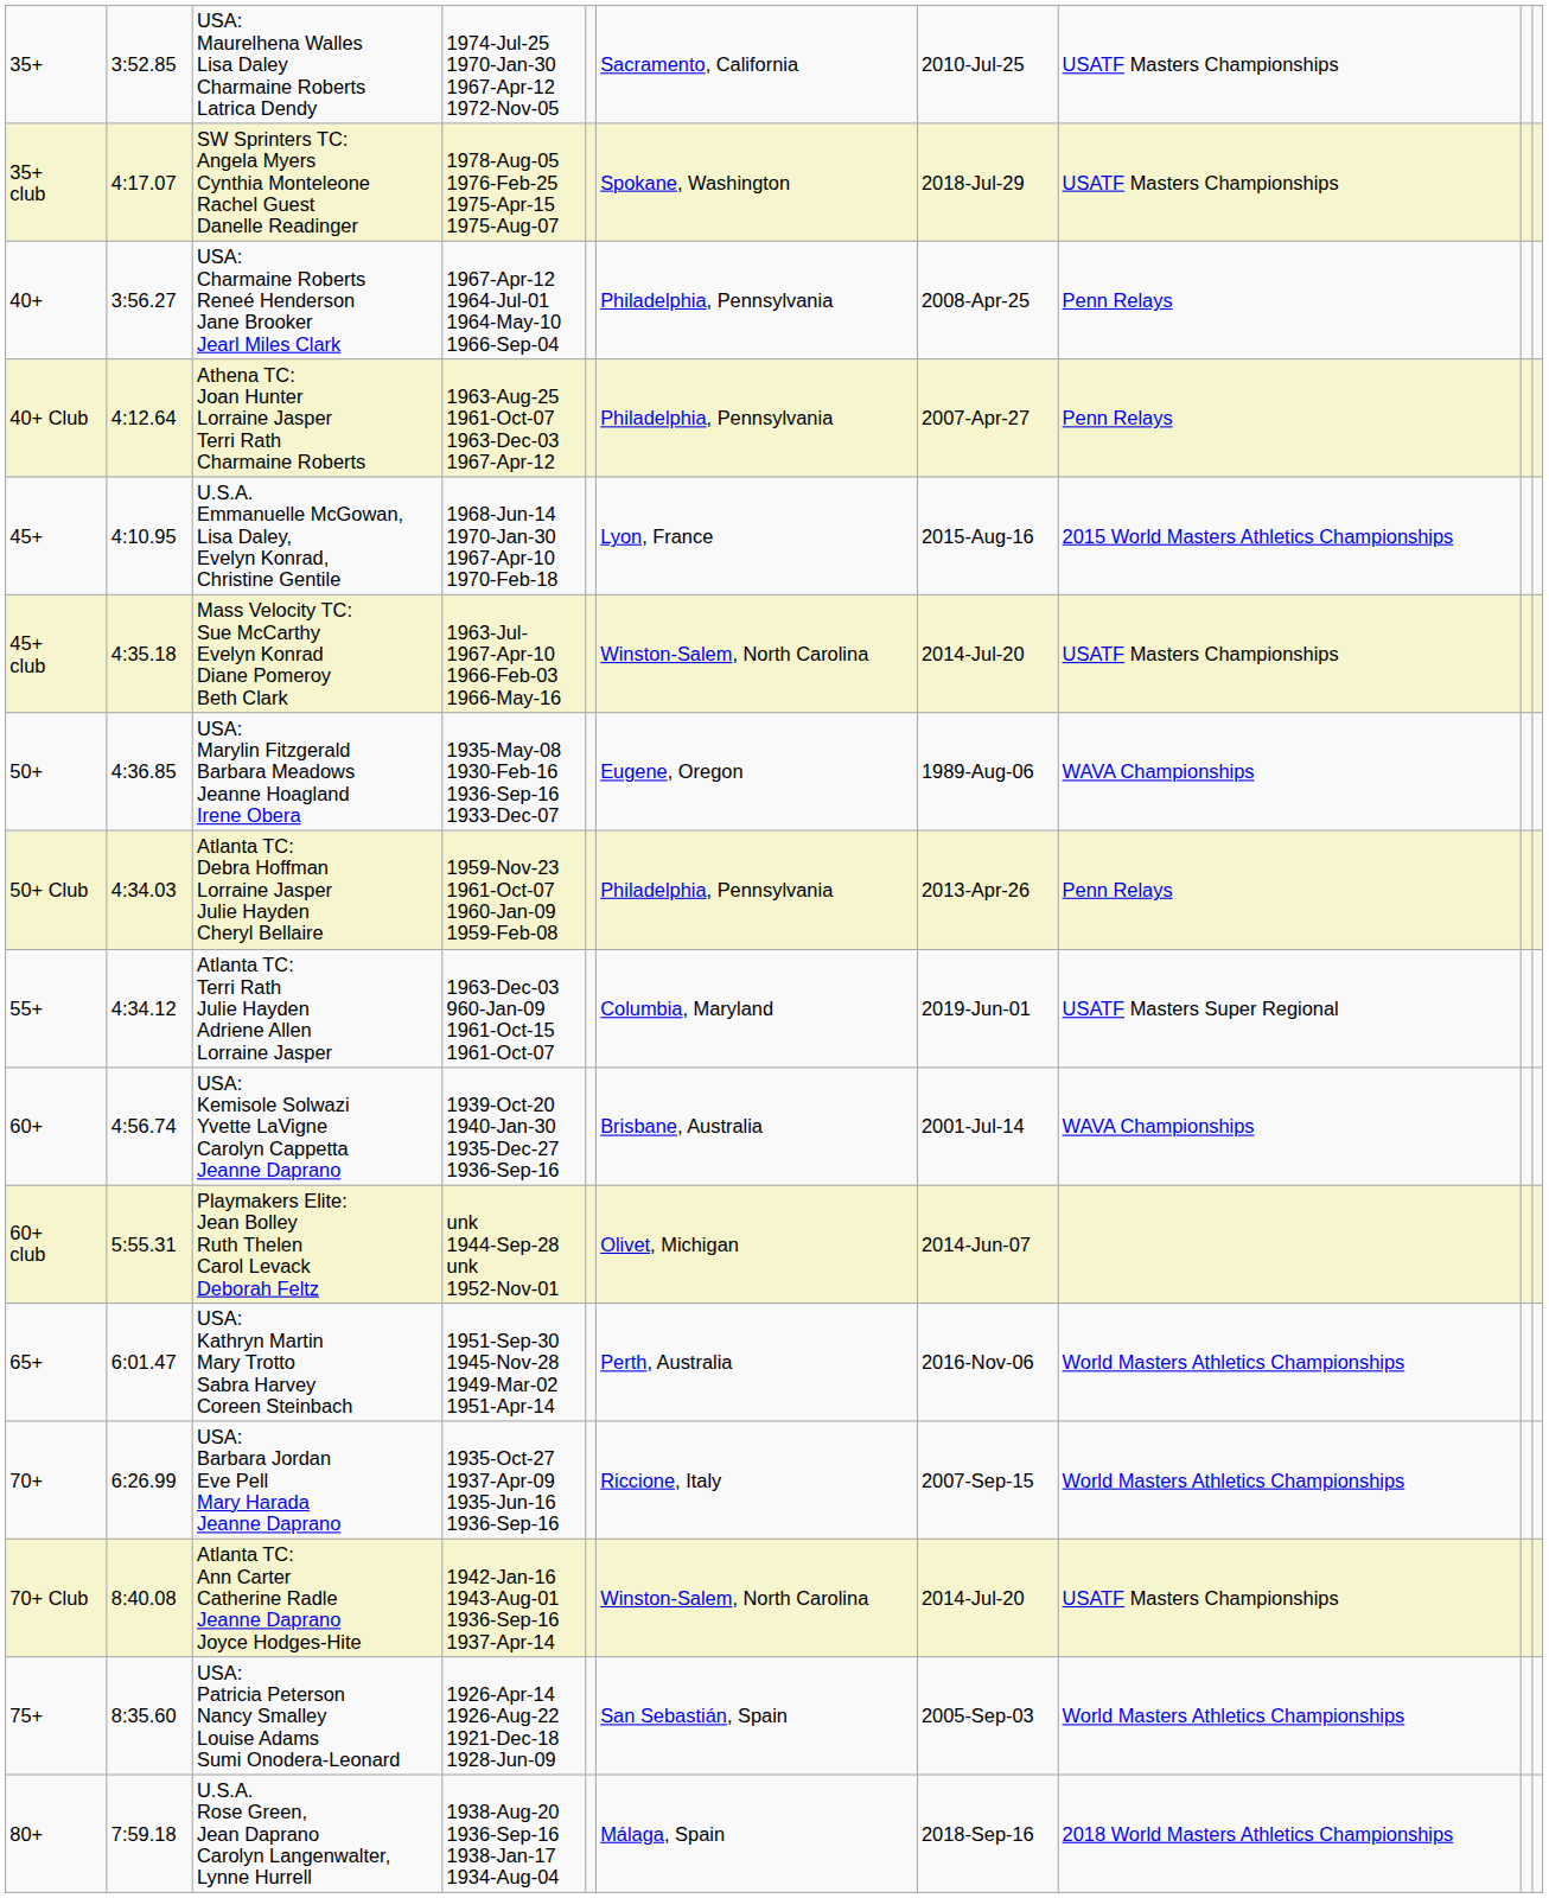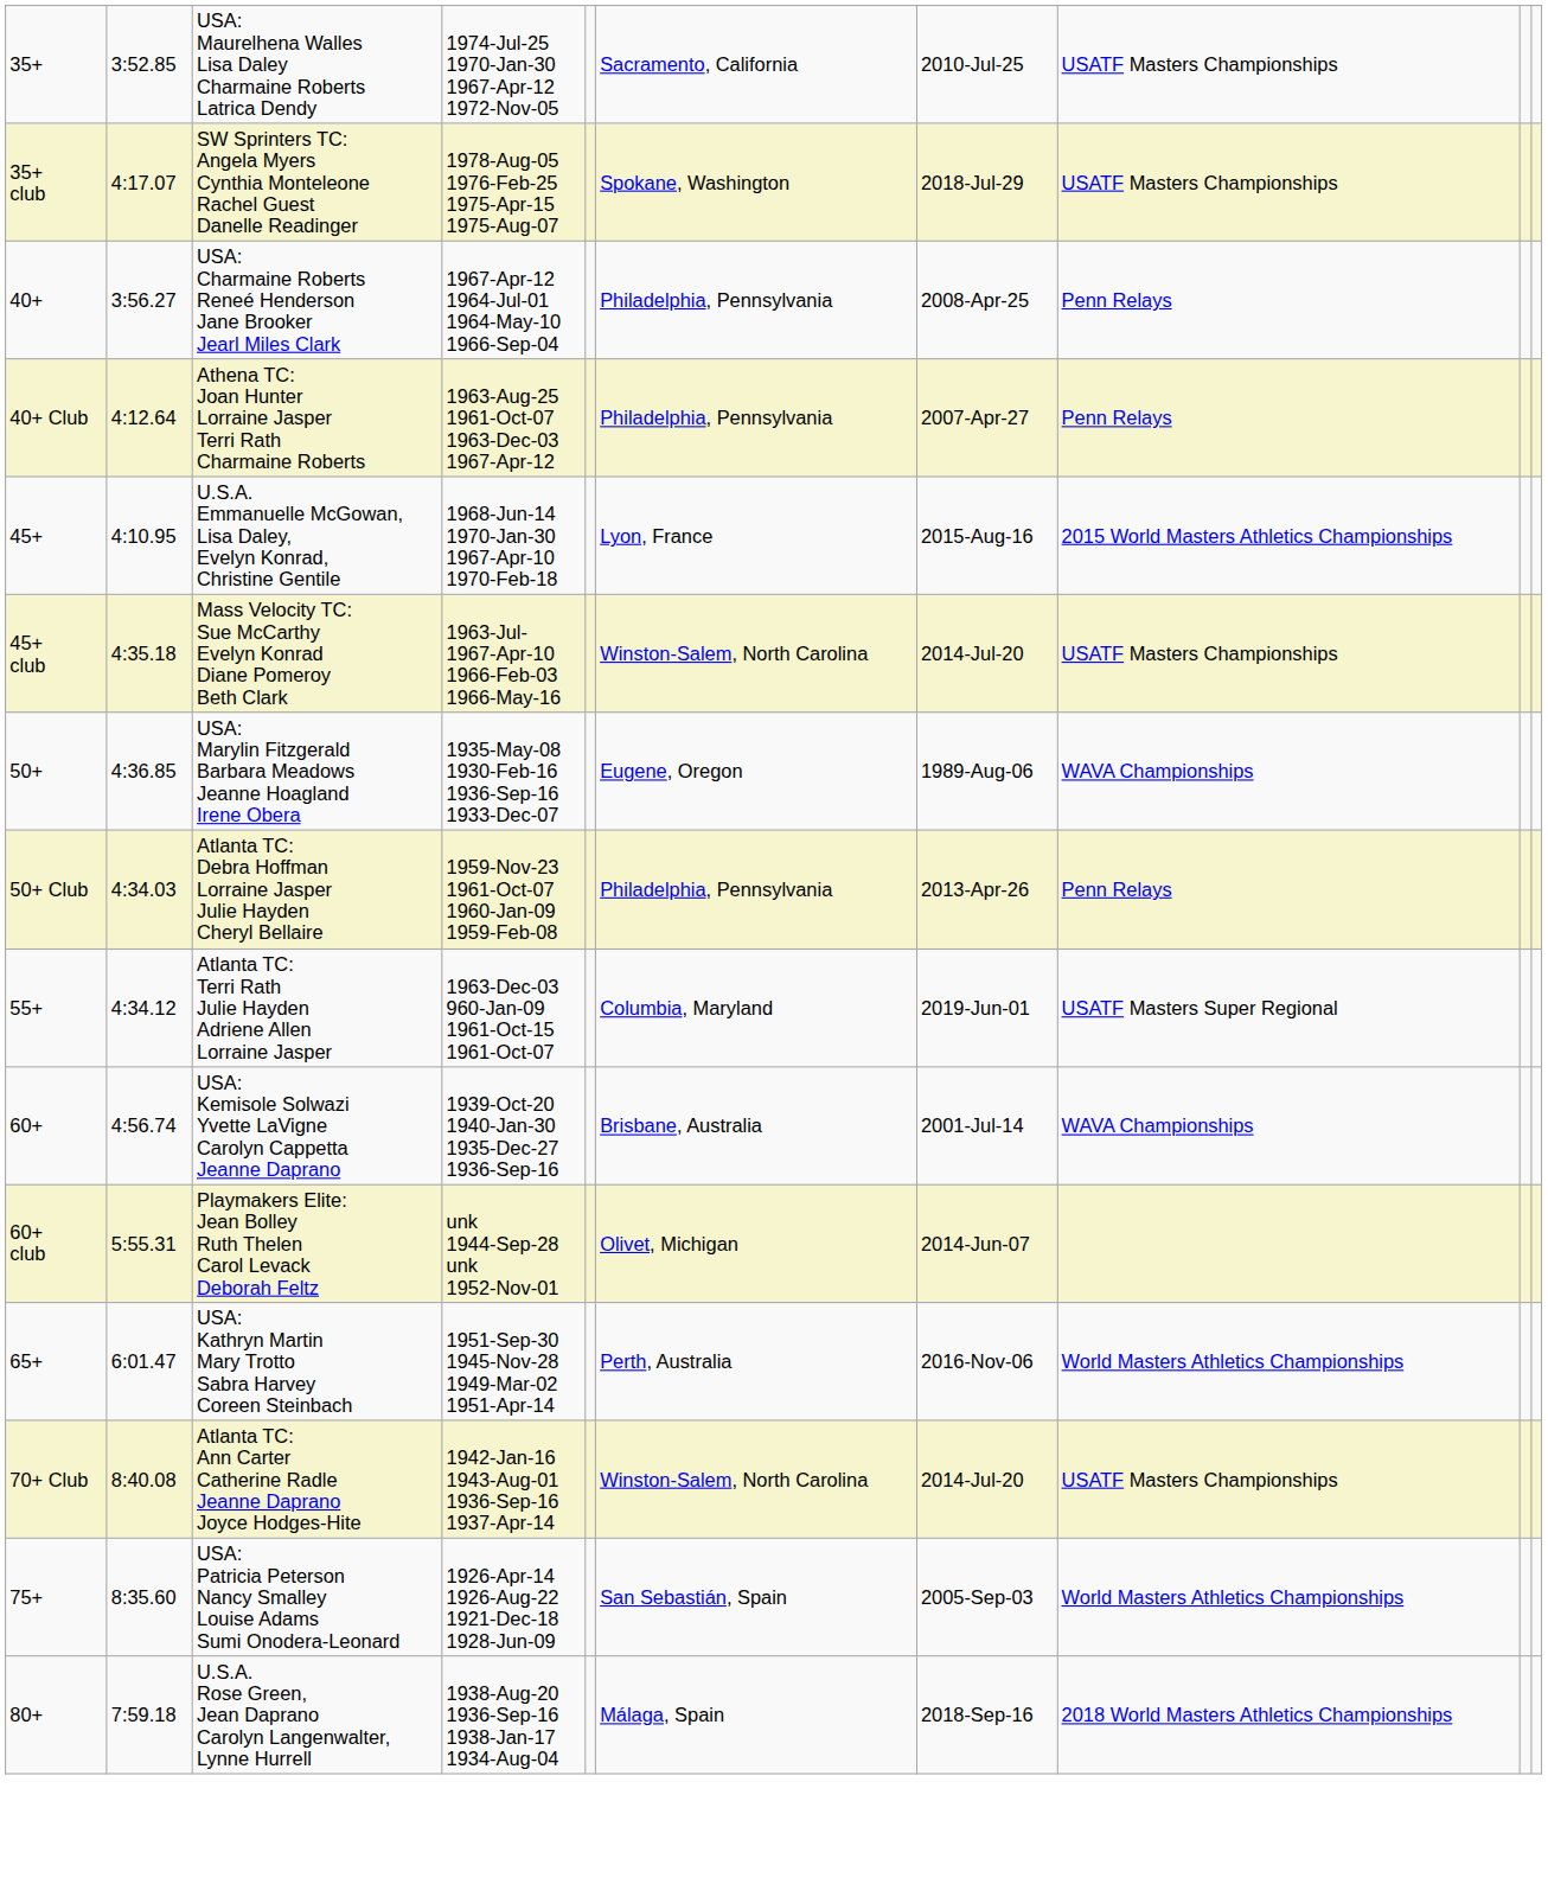 <table class="wikitable" style="font-size:95%; width: 95%">
 <tr>
 <td>35+</td>
 <td>3:52.85</td>
 <td>USA:<br>Maurelhena Walles<br>Lisa Daley<br>Charmaine Roberts<br>Latrica Dendy</td>
 <td><br>1974-Jul-25<br>1970-Jan-30<br>1967-Apr-12<br>1972-Nov-05</td>
 <td></td>
 <td><a href='#'>Sacramento</a>, California</td>
 <td>2010-Jul-25</td>
 <td><a href='#'>USATF</a> Masters Championships</td>
 <td></td>
 <td></td>
 </tr>
 <tr style="background:#f6F5CE;">
 <td>35+<br>club</td>
 <td>4:17.07</td>
 <td>SW Sprinters TC:<br>Angela Myers<br>Cynthia Monteleone<br>Rachel Guest<br>Danelle Readinger</td>
 <td><br>1978-Aug-05<br>1976-Feb-25<br>1975-Apr-15<br>1975-Aug-07</td>
 <td></td>
 <td><a href='#'>Spokane</a>, Washington</td>
 <td>2018-Jul-29</td>
 <td><a href='#'>USATF</a> Masters Championships</td>
 <td></td>
 <td></td>
 </tr>
 <tr>
 <td>40+</td>
 <td>3:56.27</td>
 <td>USA:<br>Charmaine Roberts<br>Reneé Henderson<br>Jane Brooker<br><a href='#'>Jearl Miles Clark</a></td>
 <td><br>1967-Apr-12<br>1964-Jul-01<br>1964-May-10<br>1966-Sep-04</td>
 <td></td>
 <td><a href='#'>Philadelphia</a>, Pennsylvania</td>
 <td>2008-Apr-25</td>
 <td><a href='#'>Penn Relays</a></td>
 <td></td>
 <td></td>
 </tr>
 <tr style="background:#f6F5CE;">
 <td>40+ Club</td>
 <td>4:12.64</td>
 <td>Athena TC:<br>Joan Hunter<br>Lorraine Jasper<br>Terri Rath<br>Charmaine Roberts</td>
 <td><br>1963-Aug-25<br>1961-Oct-07<br>1963-Dec-03<br>1967-Apr-12</td>
 <td></td>
 <td><a href='#'>Philadelphia</a>, Pennsylvania</td>
 <td>2007-Apr-27</td>
 <td><a href='#'>Penn Relays</a></td>
 <td></td>
 <td></td>
 </tr>
 <tr>
 <td>45+</td>
 <td>4:10.95</td>
 <td>U.S.A.<br>Emmanuelle McGowan,<br> Lisa Daley,<br> Evelyn Konrad,<br> Christine Gentile</td>
 <td><br>1968-Jun-14<br>1970-Jan-30<br>1967-Apr-10<br>1970-Feb-18</td>
 <td></td>
 <td><a href='#'>Lyon</a>, France</td>
 <td>2015-Aug-16</td>
 <td><a href='#'>2015 World Masters Athletics Championships</a></td>
 <td></td>
 <td></td>
 </tr>
 <tr style="background:#f6F5CE;">
 <td>45+<br>club</td>
 <td>4:35.18</td>
 <td>Mass Velocity TC:<br>Sue McCarthy<br>Evelyn Konrad<br>Diane Pomeroy<br>Beth Clark</td>
 <td><br>1963-Jul- <br>1967-Apr-10<br>1966-Feb-03<br>1966-May-16</td>
 <td></td>
 <td><a href='#'>Winston-Salem</a>, North Carolina</td>
 <td>2014-Jul-20</td>
 <td><a href='#'>USATF</a> Masters Championships</td>
 <td></td>
 <td></td>
 </tr>
 <tr>
 <td>50+</td>
 <td>4:36.85</td>
 <td>USA:<br>Marylin Fitzgerald<br>Barbara Meadows<br>Jeanne Hoagland<br><a href='#'>Irene Obera</a></td>
 <td><br>1935-May-08<br>1930-Feb-16<br>1936-Sep-16<br>1933-Dec-07</td>
 <td></td>
 <td><a href='#'>Eugene</a>, Oregon</td>
 <td>1989-Aug-06</td>
 <td><a href='#'>WAVA Championships</a></td>
 <td></td>
 <td></td>
 </tr>
 <tr style="background:#f6F5CE;">
 <td>50+ Club</td>
 <td>4:34.03</td>
 <td>Atlanta TC:<br>Debra Hoffman<br>Lorraine Jasper<br>Julie Hayden<br>Cheryl Bellaire</td>
 <td><br>1959-Nov-23<br>1961-Oct-07<br>1960-Jan-09<br>1959-Feb-08</td>
 <td></td>
 <td><a href='#'>Philadelphia</a>, Pennsylvania</td>
 <td>2013-Apr-26</td>
 <td><a href='#'>Penn Relays</a></td>
 <td></td>
 <td></td>
 </tr>
 <tr>
 <td>55+</td>
 <td>4:34.12</td>
 <td>Atlanta TC:<br>Terri Rath<br>Julie Hayden<br>Adriene Allen<br>Lorraine Jasper</td>
 <td><br>1963-Dec-03<br>960-Jan-09<br>1961-Oct-15<br>1961-Oct-07</td>
 <td></td>
 <td><a href='#'>Columbia</a>, Maryland</td>
 <td>2019-Jun-01</td>
 <td><a href='#'>USATF</a> Masters Super Regional</td>
 <td></td>
 <td></td>
 </tr>
 <tr>
 <td>60+</td>
 <td>4:56.74</td>
 <td>USA:<br>Kemisole Solwazi<br>Yvette LaVigne<br>Carolyn Cappetta<br><a href='#'>Jeanne Daprano</a></td>
 <td><br>1939-Oct-20<br>1940-Jan-30<br>1935-Dec-27<br>1936-Sep-16</td>
 <td></td>
 <td><a href='#'>Brisbane</a>, Australia</td>
 <td>2001-Jul-14</td>
 <td><a href='#'>WAVA Championships</a></td>
 <td></td>
 <td></td>
 </tr>
 <tr style="background:#f6F5CE;">
 <td>60+<br>club</td>
 <td>5:55.31</td>
 <td>Playmakers Elite: <br>Jean Bolley<br>Ruth Thelen<br>Carol Levack<br><a href='#'>Deborah Feltz</a></td>
 <td><br>unk<br>1944-Sep-28<br>unk<br>1952-Nov-01</td>
 <td></td>
 <td><a href='#'>Olivet</a>, Michigan</td>
 <td>2014-Jun-07</td>
 <td></td>
 <td></td>
 <td></td>
 </tr>
 <tr>
 <td>65+</td>
 <td>6:01.47</td>
 <td>USA:<br>Kathryn Martin<br>Mary Trotto<br>Sabra Harvey<br>Coreen Steinbach</td>
 <td><br>1951-Sep-30<br>1945-Nov-28<br>1949-Mar-02<br>1951-Apr-14</td>
 <td></td>
 <td><a href='#'>Perth</a>, Australia</td>
 <td>2016-Nov-06</td>
 <td><a href='#'>World Masters Athletics Championships</a></td>
 <td></td>
 <td></td>
 </tr>
-<tr>
-<td>70+</td>
-<td>6:26.99</td>
-<td>USA:<br>Barbara Jordan<br>Eve Pell<br><a href='#'>Mary Harada</a><br><a href='#'>Jeanne Daprano</a></td>
-<td><br>1935-Oct-27<br>1937-Apr-09<br>1935-Jun-16<br>1936-Sep-16</td>
-<td></td>
-<td><a href='#'>Riccione</a>, Italy</td>
-<td>2007-Sep-15</td>
-<td><a href='#'>World Masters Athletics Championships</a></td>
-<td></td>
-<td></td>
-</tr>
 <tr style="background:#f6F5CE;">
 <td>70+ Club</td>
 <td>8:40.08</td>
 <td>Atlanta TC:<br>Ann Carter<br>Catherine Radle<br><a href='#'>Jeanne Daprano</a><br>Joyce Hodges-Hite</td>
 <td><br>1942-Jan-16<br>1943-Aug-01<br>1936-Sep-16<br>1937-Apr-14</td>
 <td></td>
 <td><a href='#'>Winston-Salem</a>, North Carolina</td>
 <td>2014-Jul-20</td>
 <td><a href='#'>USATF</a> Masters Championships</td>
 <td></td>
 <td></td>
 </tr>
 <tr>
 <td>75+</td>
 <td>8:35.60</td>
 <td>USA:<br>Patricia Peterson<br>Nancy Smalley<br>Louise Adams<br>Sumi Onodera-Leonard</td>
 <td><br>1926-Apr-14<br>1926-Aug-22<br>1921-Dec-18<br>1928-Jun-09</td>
 <td></td>
 <td><a href='#'>San Sebastián</a>, Spain</td>
 <td>2005-Sep-03</td>
 <td><a href='#'>World Masters Athletics Championships</a></td>
 <td></td>
 <td></td>
 </tr>
 <tr>
 <td>80+</td>
 <td>7:59.18</td>
 <td>U.S.A.<br>Rose Green,<br> Jean Daprano<br> Carolyn Langenwalter,<br> Lynne Hurrell</td>
 <td><br>1938-Aug-20<br>1936-Sep-16<br>1938-Jan-17<br>1934-Aug-04</td>
 <td></td>
 <td><a href='#'>Málaga</a>, Spain</td>
 <td>2018-Sep-16</td>
 <td><a href='#'>2018 World Masters Athletics Championships</a></td>
 <td></td>
 <td></td>
 </tr>
 </table>
